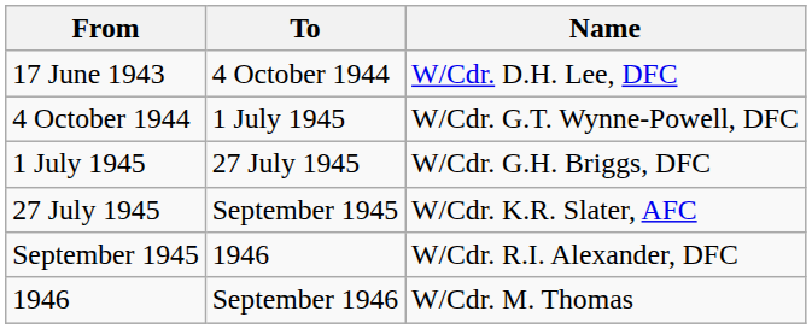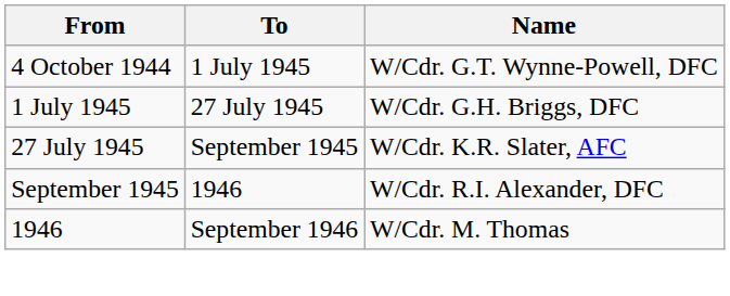 <table class="wikitable">
 <tr>
 <th>From</th>
 <th>To</th>
 <th>Name</th>
-</tr>
-<tr>
-<td>17 June 1943</td>
-<td>4 October 1944</td>
-<td><a href='#'>W/Cdr.</a> D.H. Lee, <a href='#'>DFC</a></td>
 </tr>
 <tr>
 <td>4 October 1944</td>
 <td>1 July 1945</td>
 <td>W/Cdr. G.T. Wynne-Powell, DFC</td>
 </tr>
 <tr>
 <td>1 July 1945</td>
 <td>27 July 1945</td>
 <td>W/Cdr. G.H. Briggs, DFC</td>
 </tr>
 <tr>
 <td>27 July 1945</td>
 <td>September 1945</td>
 <td>W/Cdr. K.R. Slater, <a href='#'>AFC</a></td>
 </tr>
 <tr>
 <td>September 1945</td>
 <td>1946</td>
 <td>W/Cdr. R.I. Alexander, DFC</td>
 </tr>
 <tr>
 <td>1946</td>
 <td>September 1946</td>
 <td>W/Cdr. M. Thomas</td>
 </tr>
 </table>
